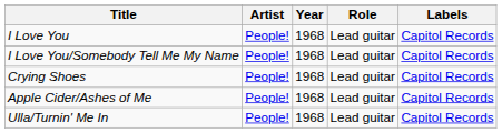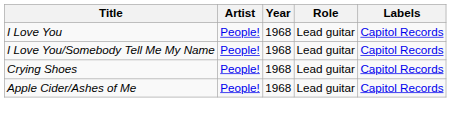 <table class="wikitable">
 <tr>
 <th>Title</th>
 <th>Artist</th>
 <th>Year</th>
 <th>Role</th>
 <th>Labels</th>
 </tr>
 <tr>
 <td><em>I Love You</em></td>
 <td><a href='#'>People!</a></td>
 <td>1968</td>
 <td>Lead guitar</td>
 <td><a href='#'>Capitol Records</a></td>
 </tr>
 <tr>
 <td><em>I Love You/Somebody Tell Me My Name</em></td>
 <td><a href='#'>People!</a></td>
 <td>1968</td>
 <td>Lead guitar</td>
 <td><a href='#'>Capitol Records</a></td>
 </tr>
 <tr>
 <td><em>Crying Shoes</em></td>
 <td><a href='#'>People!</a></td>
 <td>1968</td>
 <td>Lead guitar</td>
 <td><a href='#'>Capitol Records</a></td>
 </tr>
 <tr>
 <td><em>Apple Cider/Ashes of Me</em></td>
 <td><a href='#'>People!</a></td>
 <td>1968</td>
 <td>Lead guitar</td>
 <td><a href='#'>Capitol Records</a></td>
 </tr>
-<tr>
-<td><em>Ulla/Turnin' Me In</em></td>
-<td><a href='#'>People!</a></td>
-<td>1968</td>
-<td>Lead guitar</td>
-<td><a href='#'>Capitol Records</a></td>
-</tr>
 </table>
